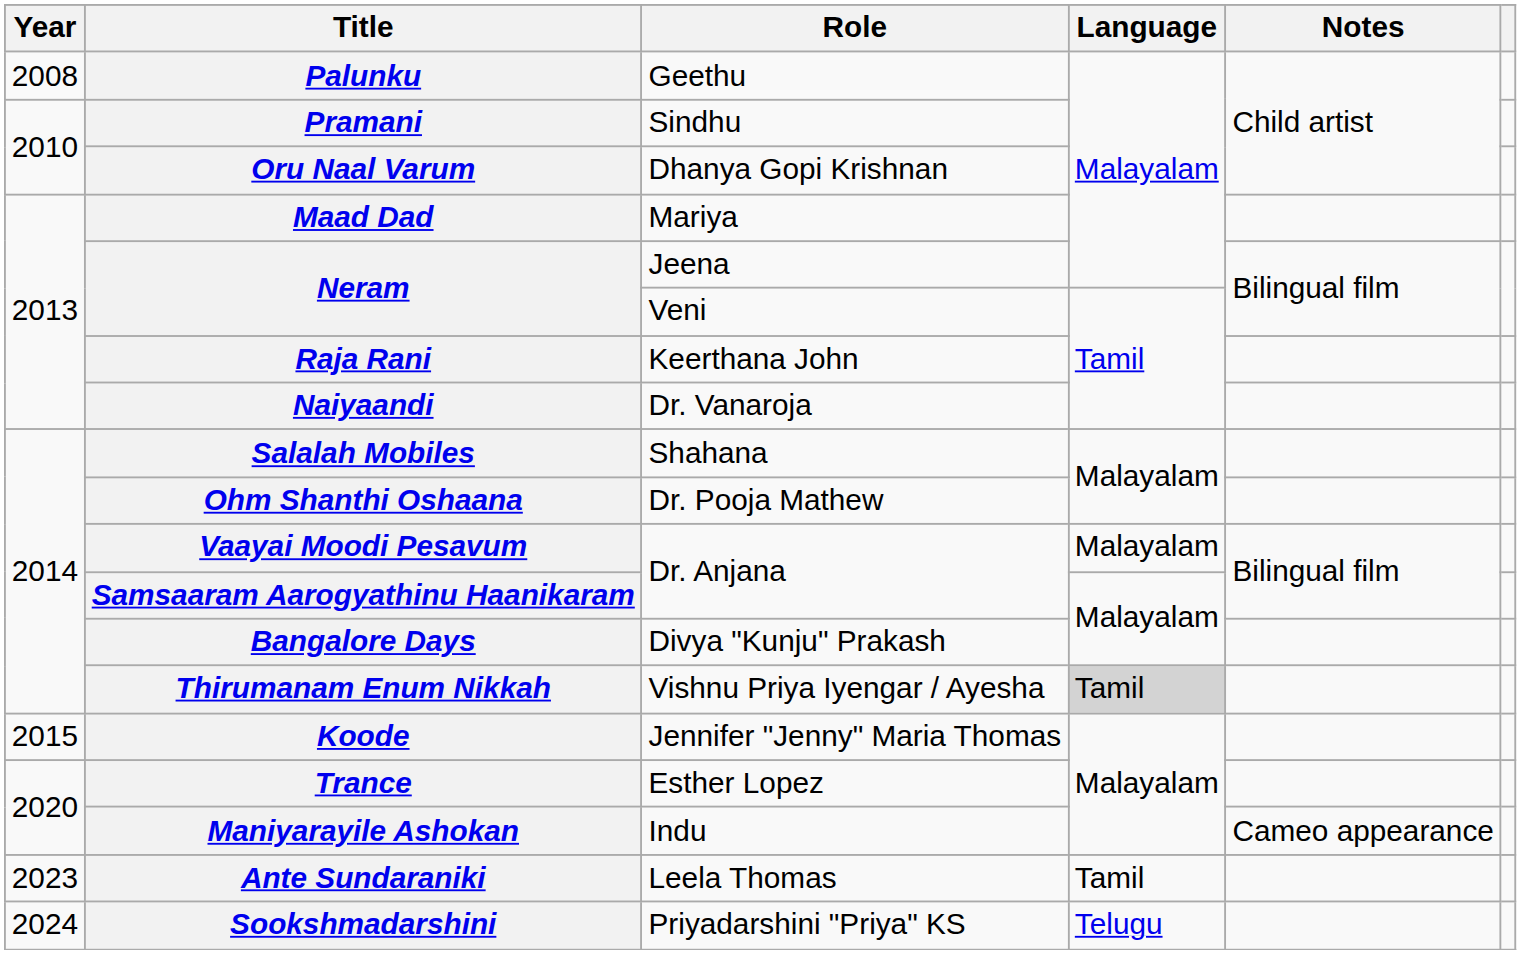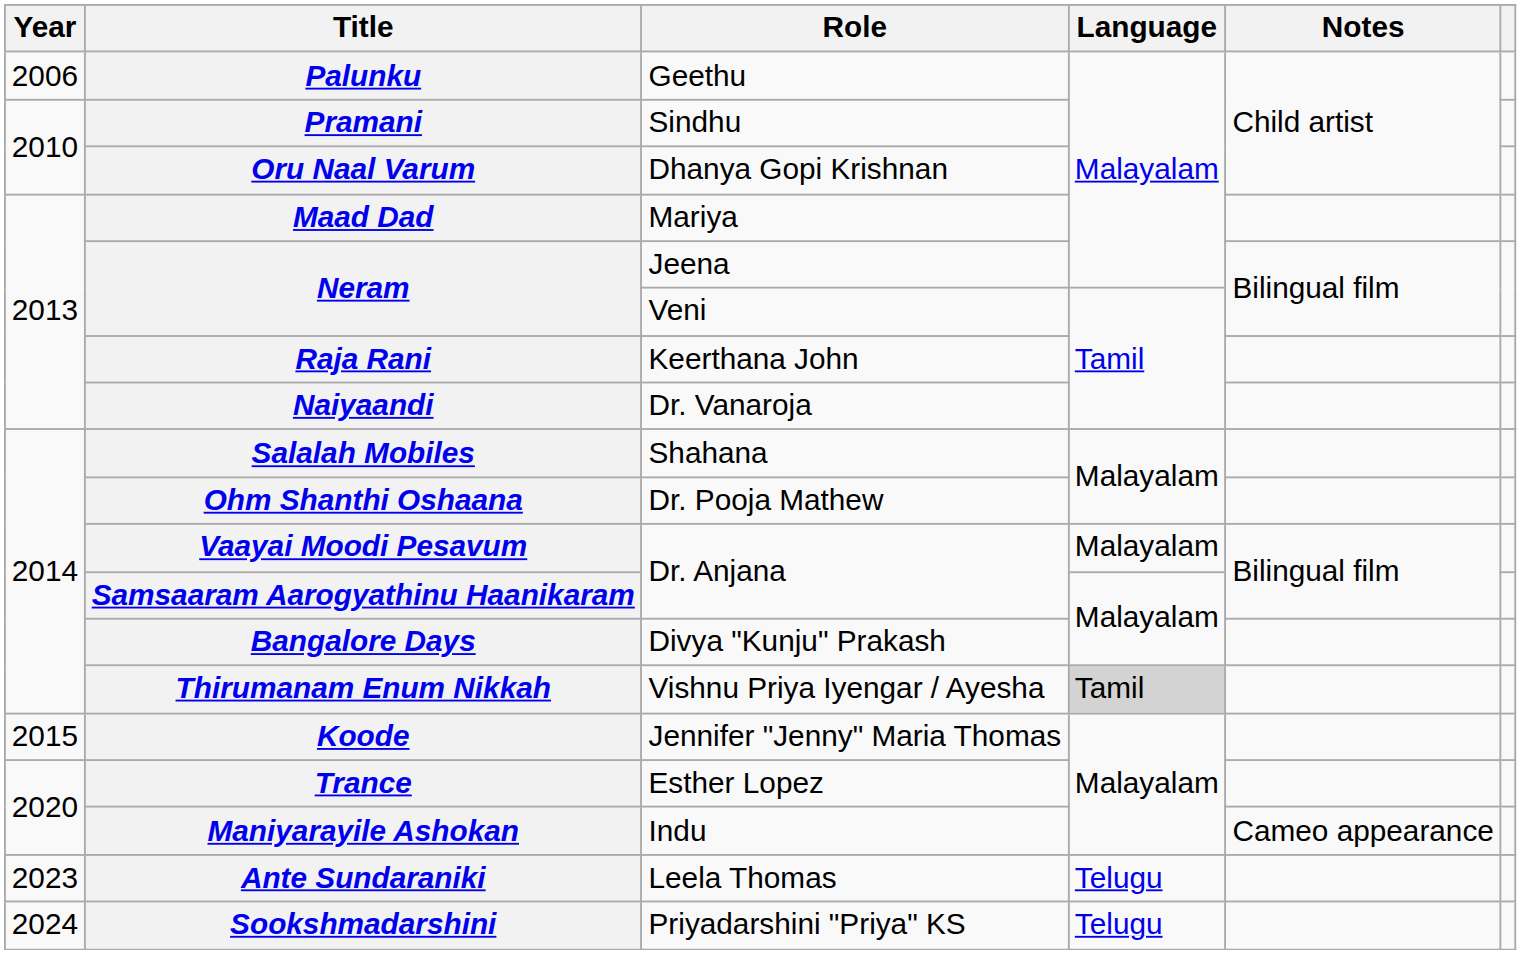 <table class="wikitable sortable plainrowheaders">
 <tr style="text-align:center;">
 <th>Year</th>
 <th>Title</th>
 <th>Role</th>
 <th>Language</th>
 <th class="unsortable">Notes</th>
 <th class="unsortable"></th>
 </tr>
 <tr>
-<td>2008</td>
+<td>2006</td>
 <th scope="row"><em><a href='#'>Palunku</a></em></th>
 <td>Geethu</td>
 <td rowspan="5"><a href='#'>Malayalam</a></td>
 <td rowspan="3">Child artist</td>
 <td></td>
 </tr>
 <tr>
 <td rowspan="2">2010</td>
 <th scope="row"><em><a href='#'>Pramani</a></em></th>
 <td>Sindhu</td>
 <td></td>
 </tr>
 <tr>
 <th scope="row"><em><a href='#'>Oru Naal Varum</a></em></th>
 <td>Dhanya Gopi Krishnan</td>
 <td></td>
 </tr>
 <tr>
 <td rowspan="5">2013</td>
 <th scope="row"><em><a href='#'>Maad Dad</a></em></th>
 <td>Mariya</td>
 <td></td>
 <td></td>
 </tr>
 <tr>
 <th scope="row" rowspan="2"><em><a href='#'>Neram</a></em></th>
 <td>Jeena</td>
 <td rowspan="2">Bilingual film</td>
 <td rowspan="2"></td>
 </tr>
 <tr>
 <td>Veni</td>
 <td rowspan="3"><a href='#'>Tamil</a></td>
 </tr>
 <tr>
 <th scope="row"><em><a href='#'>Raja Rani</a></em></th>
 <td>Keerthana John</td>
 <td></td>
 <td></td>
 </tr>
 <tr>
 <th scope="row"><em><a href='#'>Naiyaandi</a></em></th>
 <td>Dr. Vanaroja</td>
 <td></td>
 <td></td>
 </tr>
 <tr>
 <td rowspan="6">2014</td>
 <th scope="row"><em><a href='#'>Salalah Mobiles</a></em></th>
 <td>Shahana</td>
 <td rowspan="2">Malayalam</td>
 <td></td>
 <td></td>
 </tr>
 <tr>
 <th scope="row"><em><a href='#'>Ohm Shanthi Oshaana</a></em></th>
 <td>Dr. Pooja Mathew</td>
 <td></td>
 <td></td>
 </tr>
 <tr>
 <th scope="row"><em><a href='#'>Vaayai Moodi Pesavum</a></em></th>
 <td rowspan="2">Dr. Anjana</td>
 <td>Malayalam</td>
 <td rowspan="2">Bilingual film</td>
 <td></td>
 </tr>
 <tr>
 <th scope="row"><em><a href='#'>Samsaaram Aarogyathinu Haanikaram</a></em></th>
 <td rowspan="2">Malayalam</td>
 <td></td>
 </tr>
 <tr>
 <th scope="row"><em><a href='#'>Bangalore Days</a></em></th>
 <td>Divya "Kunju" Prakash</td>
 <td></td>
 <td></td>
 </tr>
 <tr>
 <th scope="row"><em><a href='#'>Thirumanam Enum Nikkah</a></em></th>
 <td>Vishnu Priya Iyengar / Ayesha</td>
 <td style="background: lightgrey;">Tamil</td>
 <td></td>
 <td></td>
 </tr>
 <tr>
 <td>2015</td>
 <th scope="row"><em><a href='#'>Koode</a></em></th>
 <td>Jennifer "Jenny" Maria Thomas</td>
 <td rowspan="3">Malayalam</td>
 <td></td>
 <td></td>
 </tr>
 <tr>
 <td rowspan="2">2020</td>
 <th scope="row"><em><a href='#'>Trance</a></em></th>
 <td>Esther Lopez</td>
 <td></td>
 <td></td>
 </tr>
 <tr>
 <th scope="row"><em><a href='#'>Maniyarayile Ashokan</a></em></th>
 <td>Indu</td>
 <td>Cameo appearance</td>
 <td></td>
 </tr>
 <tr>
 <td>2023</td>
 <th scope="row"><em><a href='#'>Ante Sundaraniki</a></em></th>
 <td>Leela Thomas</td>
-<td>Tamil</td>
+<td><a href='#'>Telugu</a></td>
 <td></td>
 <td></td>
 </tr>
 <tr>
 <td>2024</td>
 <th scope="row"><em><a href='#'>Sookshmadarshini</a></em></th>
 <td>Priyadarshini "Priya" KS</td>
 <td><a href='#'>Telugu</a></td>
 <td></td>
 <td></td>
 </tr>
 <tr>
 </tr>
 </table>
